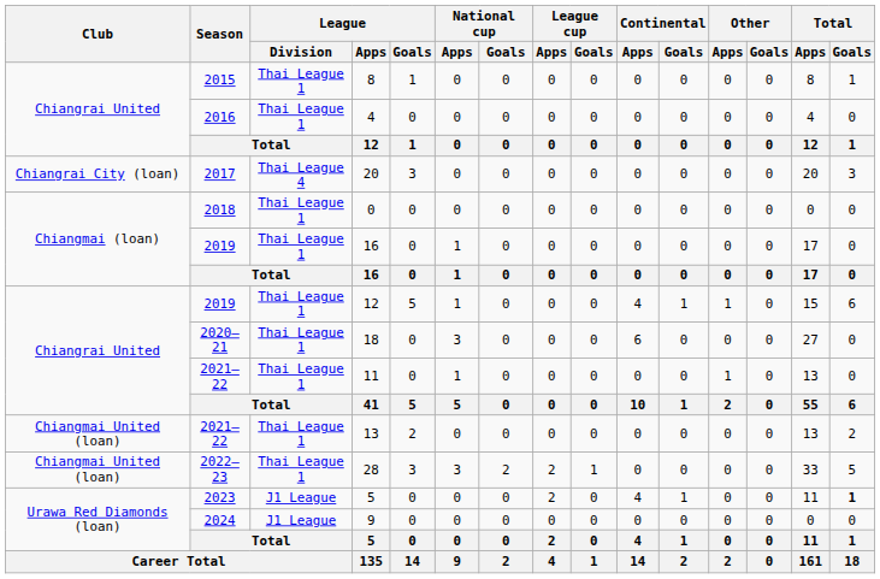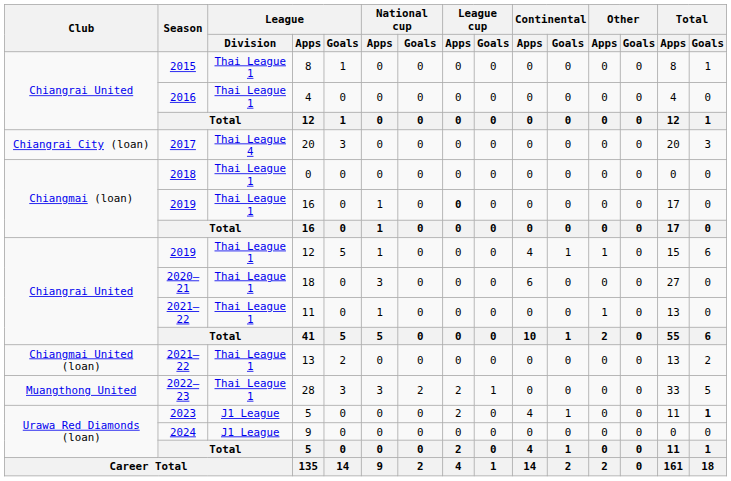 <table class=wikitable style=text-align:center>
 <tr>
 <th rowspan=2>Club</th>
 <th rowspan=2>Season</th>
 <th colspan=3>League</th>
 <th colspan=2>National cup</th>
 <th colspan=2>League cup</th>
 <th colspan=2>Continental</th>
 <th colspan=2>Other</th>
 <th colspan=2>Total</th>
 </tr>
 <tr>
 <th>Division</th>
 <th>Apps</th>
 <th>Goals</th>
 <th>Apps</th>
 <th>Goals</th>
 <th>Apps</th>
 <th>Goals</th>
 <th>Apps</th>
 <th>Goals</th>
 <th>Apps</th>
 <th>Goals</th>
 <th>Apps</th>
 <th>Goals</th>
 </tr>
 <tr>
 <td rowspan=3><a href='#'>Chiangrai United</a></td>
 <td><a href='#'>2015</a></td>
 <td><a href='#'>Thai League 1</a></td>
 <td>8</td>
 <td>1</td>
 <td>0</td>
 <td>0</td>
 <td>0</td>
 <td>0</td>
 <td>0</td>
 <td>0</td>
 <td>0</td>
 <td>0</td>
 <td>8</td>
 <td>1</td>
 </tr>
 <tr>
 <td><a href='#'>2016</a></td>
 <td><a href='#'>Thai League 1</a></td>
 <td>4</td>
 <td>0</td>
 <td>0</td>
 <td>0</td>
 <td>0</td>
 <td>0</td>
 <td>0</td>
 <td>0</td>
 <td>0</td>
 <td>0</td>
 <td>4</td>
 <td>0</td>
 </tr>
 <tr>
 <th colspan=2>Total</th>
 <th>12</th>
 <th>1</th>
 <th>0</th>
 <th>0</th>
 <th>0</th>
 <th>0</th>
 <th>0</th>
 <th>0</th>
 <th>0</th>
 <th>0</th>
 <th>12</th>
 <th>1</th>
 </tr>
 <tr>
 <td rowspan=1><a href='#'>Chiangrai City</a> (loan)</td>
 <td><a href='#'>2017</a></td>
 <td><a href='#'>Thai League 4</a></td>
 <td>20</td>
 <td>3</td>
 <td>0</td>
 <td>0</td>
 <td>0</td>
 <td>0</td>
 <td>0</td>
 <td>0</td>
 <td>0</td>
 <td>0</td>
 <td>20</td>
 <td>3</td>
 </tr>
 <tr>
 <td rowspan=3><a href='#'>Chiangmai</a> (loan)</td>
 <td><a href='#'>2018</a></td>
 <td><a href='#'>Thai League 1</a></td>
 <td>0</td>
 <td>0</td>
 <td>0</td>
 <td>0</td>
 <td>0</td>
 <td>0</td>
 <td>0</td>
 <td>0</td>
 <td>0</td>
 <td>0</td>
 <td>0</td>
 <td>0</td>
 </tr>
 <tr>
 <td><a href='#'>2019</a></td>
 <td><a href='#'>Thai League 1</a></td>
 <td>16</td>
 <td>0</td>
 <td>1</td>
 <td>0</td>
-<td>0</td>
+<td><strong>0</strong></td>
 <td>0</td>
 <td>0</td>
 <td>0</td>
 <td>0</td>
 <td>0</td>
 <td>17</td>
 <td>0</td>
 </tr>
 <tr>
 <th colspan=2>Total</th>
 <th>16</th>
 <th>0</th>
 <th>1</th>
 <th>0</th>
 <th>0</th>
 <th>0</th>
 <th>0</th>
 <th>0</th>
 <th>0</th>
 <th>0</th>
 <th>17</th>
 <th>0</th>
 </tr>
 <tr>
 <td rowspan=4><a href='#'>Chiangrai United</a></td>
 <td><a href='#'>2019</a></td>
 <td><a href='#'>Thai League 1</a></td>
 <td>12</td>
 <td>5</td>
 <td>1</td>
 <td>0</td>
 <td>0</td>
 <td>0</td>
 <td>4</td>
 <td>1</td>
 <td>1</td>
 <td>0</td>
 <td>15</td>
 <td>6</td>
 </tr>
 <tr>
 <td><a href='#'>2020–21</a></td>
 <td><a href='#'>Thai League 1</a></td>
 <td>18</td>
 <td>0</td>
 <td>3</td>
 <td>0</td>
 <td>0</td>
 <td>0</td>
 <td>6</td>
 <td>0</td>
 <td>0</td>
 <td>0</td>
 <td>27</td>
 <td>0</td>
 </tr>
 <tr>
 <td><a href='#'>2021–22</a></td>
 <td><a href='#'>Thai League 1</a></td>
 <td>11</td>
 <td>0</td>
 <td>1</td>
 <td>0</td>
 <td>0</td>
 <td>0</td>
 <td>0</td>
 <td>0</td>
 <td>1</td>
 <td>0</td>
 <td>13</td>
 <td>0</td>
 </tr>
 <tr>
 <th colspan=2>Total</th>
 <th>41</th>
 <th>5</th>
 <th>5</th>
 <th>0</th>
 <th>0</th>
 <th>0</th>
 <th>10</th>
 <th>1</th>
 <th>2</th>
 <th>0</th>
 <th>55</th>
 <th>6</th>
 </tr>
 <tr>
 <td rowspan=1><a href='#'>Chiangmai United</a> (loan)</td>
 <td><a href='#'>2021–22</a></td>
 <td><a href='#'>Thai League 1</a></td>
 <td>13</td>
 <td>2</td>
 <td>0</td>
 <td>0</td>
 <td>0</td>
 <td>0</td>
 <td>0</td>
 <td>0</td>
 <td>0</td>
 <td>0</td>
 <td>13</td>
 <td>2</td>
 </tr>
 <tr>
-<td rowspan=1><a href='#'>Chiangmai United</a> (loan)</td>
+<td rowspan=1><a href='#'>Muangthong United</a></td>
 <td><a href='#'>2022–23</a></td>
 <td><a href='#'>Thai League 1</a></td>
 <td>28</td>
 <td>3</td>
 <td>3</td>
 <td>2</td>
 <td>2</td>
 <td>1</td>
 <td>0</td>
 <td>0</td>
 <td>0</td>
 <td>0</td>
 <td>33</td>
 <td>5</td>
 </tr>
 <tr>
 <td rowspan=3><a href='#'>Urawa Red Diamonds</a> (loan)</td>
 <td><a href='#'>2023</a></td>
 <td><a href='#'>J1 League</a></td>
 <td>5</td>
 <td>0</td>
 <td>0</td>
 <td>0</td>
 <td>2</td>
 <td>0</td>
 <td>4</td>
 <td>1</td>
 <td>0</td>
 <td>0</td>
 <td>11</td>
 <td><strong>1</strong></td>
 </tr>
 <tr>
 <td><a href='#'>2024</a></td>
 <td><a href='#'>J1 League</a></td>
 <td>9</td>
 <td>0</td>
 <td>0</td>
 <td>0</td>
 <td>0</td>
 <td>0</td>
 <td>0</td>
 <td>0</td>
 <td>0</td>
 <td>0</td>
 <td>0</td>
 <td>0</td>
 </tr>
 <tr>
 <th colspan=2>Total</th>
 <th>5</th>
 <th>0</th>
 <th>0</th>
 <th>0</th>
 <th>2</th>
 <th>0</th>
 <th>4</th>
 <th>1</th>
 <th>0</th>
 <th>0</th>
 <th>11</th>
 <th>1</th>
 </tr>
 <tr>
 <th colspan=3>Career Total</th>
 <th>135</th>
 <th>14</th>
 <th>9</th>
 <th>2</th>
 <th>4</th>
 <th>1</th>
 <th>14</th>
 <th>2</th>
 <th>2</th>
 <th>0</th>
 <th>161</th>
 <th>18</th>
 </tr>
 </table>
